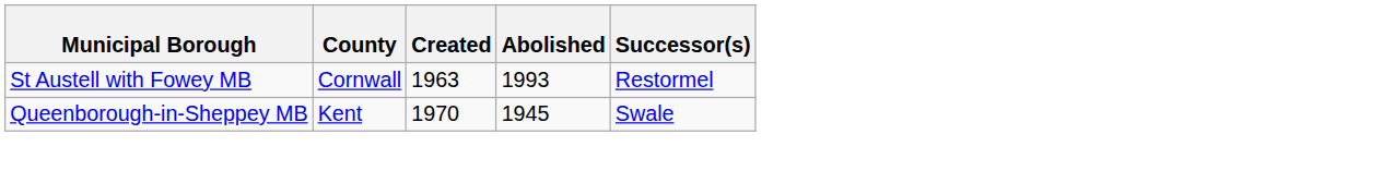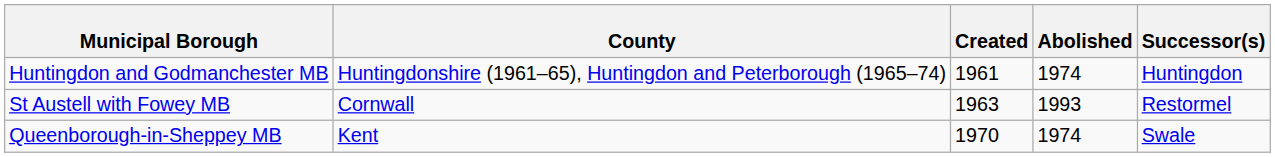 <table class="wikitable sortable">
 <tr>
 <th><br>Municipal Borough</th>
 <th><br>County</th>
 <th><br>Created</th>
 <th><br>Abolished</th>
 <th><br>Successor(s)</th>
+</tr>
+<tr>
+<td><a href='#'>Huntingdon and Godmanchester MB</a></td>
+<td><a href='#'>Huntingdonshire</a> (1961–65), <a href='#'>Huntingdon and Peterborough</a> (1965–74)</td>
+<td>1961</td>
+<td>1974</td>
+<td><a href='#'>Huntingdon</a></td>
 </tr>
 <tr>
 <td><a href='#'>St Austell with Fowey MB</a></td>
 <td><a href='#'>Cornwall</a></td>
 <td>1963</td>
 <td>1993</td>
 <td><a href='#'>Restormel</a></td>
 </tr>
 <tr>
 <td><a href='#'>Queenborough-in-Sheppey MB</a></td>
 <td><a href='#'>Kent</a></td>
 <td>1970</td>
-<td>1945</td>
+<td>1974</td>
 <td><a href='#'>Swale</a></td>
 </tr>
 </table>
